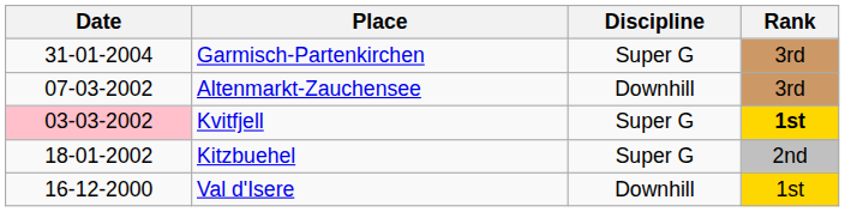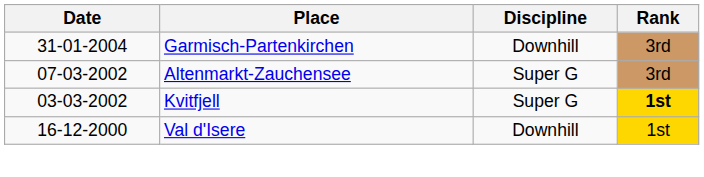 <table class="wikitable sortable" width=50% style="font-size:100%; text-align:center;">
 <tr>
 <th>Date</th>
 <th>Place</th>
 <th>Discipline</th>
 <th>Rank</th>
 </tr>
 <tr>
 <td>31-01-2004</td>
 <td align=left> <a href='#'>Garmisch-Partenkirchen</a></td>
-<td>Super G</td>
+<td>Downhill</td>
 <td bgcolor=cc9966>3rd</td>
 </tr>
 <tr>
 <td>07-03-2002</td>
 <td align=left> <a href='#'>Altenmarkt-Zauchensee</a></td>
-<td>Downhill</td>
+<td>Super G</td>
 <td bgcolor=cc9966>3rd</td>
 </tr>
 <tr>
-<td style="background: pink;">03-03-2002</td>
+<td>03-03-2002</td>
 <td align=left> <a href='#'>Kvitfjell</a></td>
 <td>Super G</td>
 <td bgcolor=gold><strong>1st</strong></td>
-</tr>
-<tr>
-<td>18-01-2002</td>
-<td align=left> <a href='#'>Kitzbuehel</a></td>
-<td>Super G</td>
-<td bgcolor=silver>2nd</td>
 </tr>
 <tr>
 <td>16-12-2000</td>
 <td align=left> <a href='#'>Val d'Isere</a></td>
 <td>Downhill</td>
 <td bgcolor=gold>1st</td>
 </tr>
 </table>
